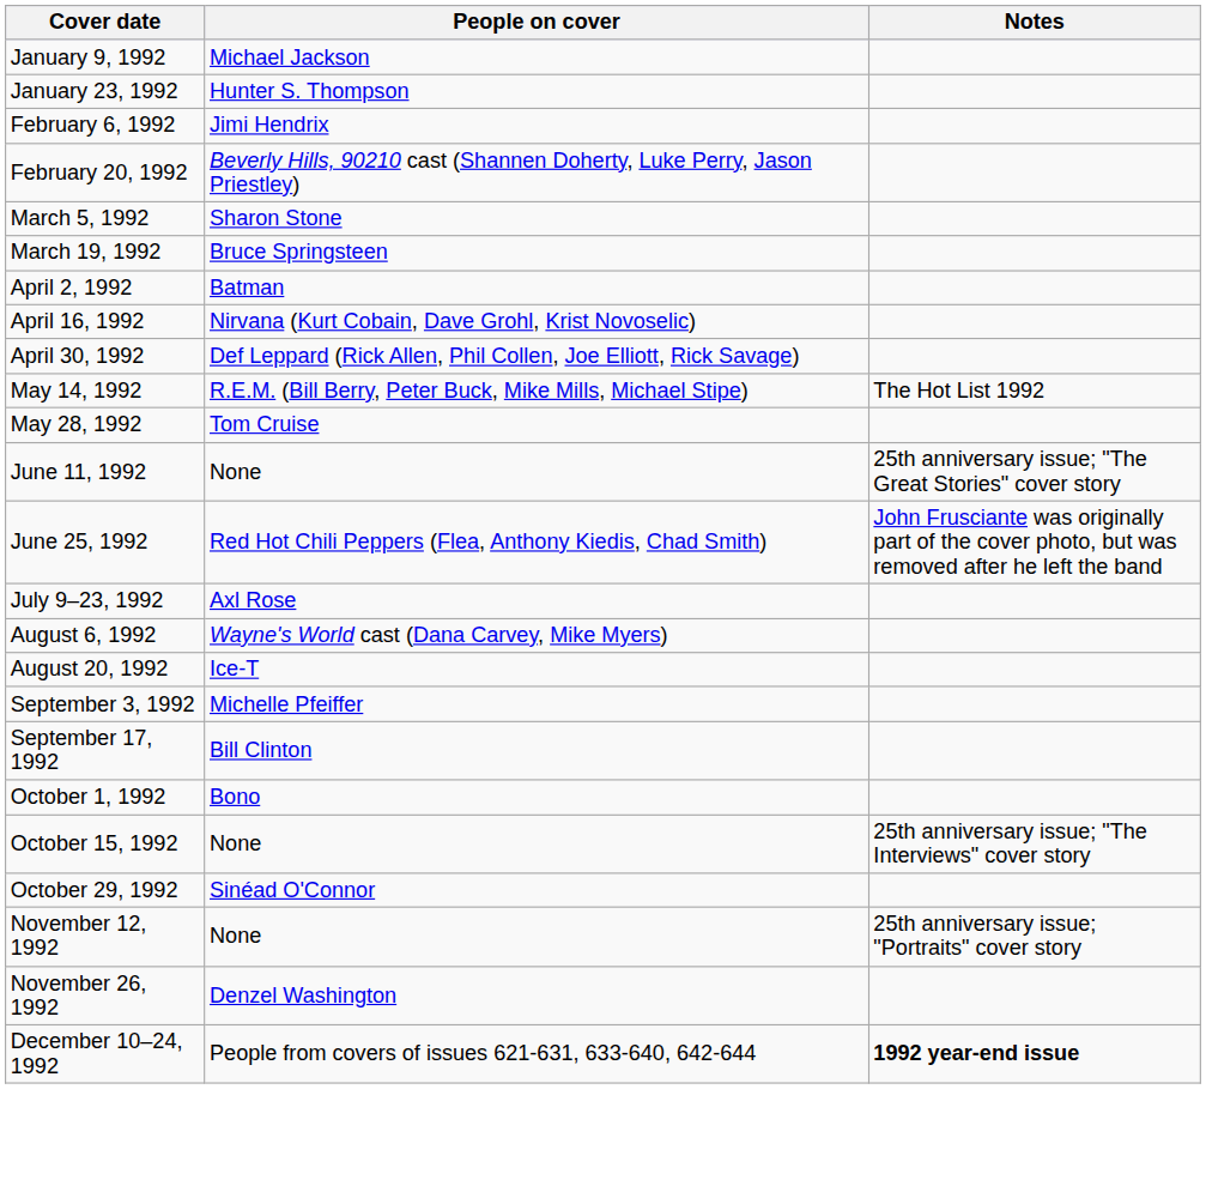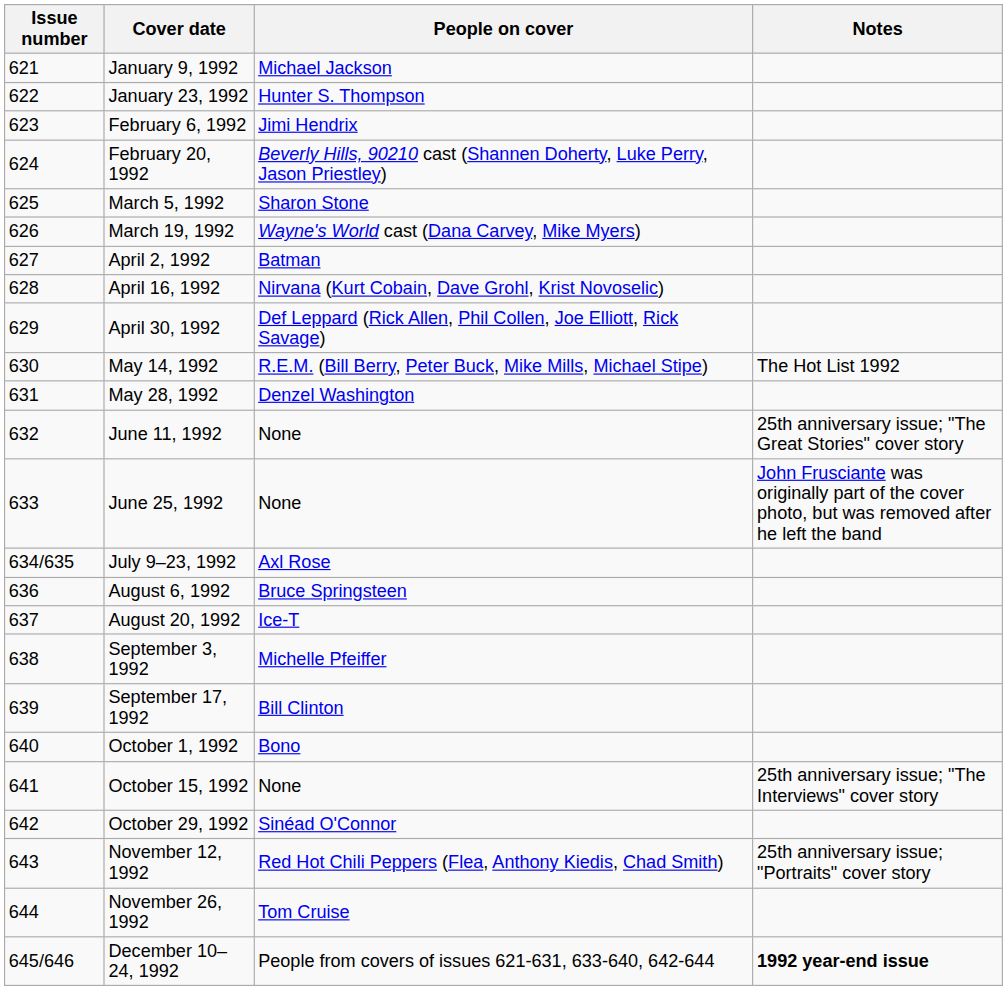 <table class="wikitable sortable" style="margin:auto;width:100%;">
 <tr style="background:#ccf;">
+<th style="width:10%;">Issue number</th>
 <th style="width:15%;">Cover date</th>
 <th style="width:50%;">People on cover</th>
 <th style="width:25%;">Notes</th>
 </tr>
 <tr>
+<td>621</td>
 <td>January 9, 1992</td>
 <td><a href='#'>Michael Jackson</a></td>
 <td></td>
 </tr>
 <tr>
+<td>622</td>
 <td>January 23, 1992</td>
 <td><a href='#'>Hunter S. Thompson</a></td>
 <td></td>
 </tr>
 <tr>
+<td>623</td>
 <td>February 6, 1992</td>
 <td><a href='#'>Jimi Hendrix</a></td>
 <td></td>
 </tr>
 <tr>
+<td>624</td>
 <td>February 20, 1992</td>
 <td><em><a href='#'>Beverly Hills, 90210</a></em> cast (<a href='#'>Shannen Doherty</a>, <a href='#'>Luke Perry</a>, <a href='#'>Jason Priestley</a>)</td>
 <td></td>
 </tr>
 <tr>
+<td>625</td>
 <td>March 5, 1992</td>
 <td><a href='#'>Sharon Stone</a></td>
 <td></td>
 </tr>
 <tr>
+<td>626</td>
 <td>March 19, 1992</td>
-<td><a href='#'>Bruce Springsteen</a></td>
+<td><em><a href='#'>Wayne's World</a></em> cast (<a href='#'>Dana Carvey</a>, <a href='#'>Mike Myers</a>)</td>
 <td></td>
 </tr>
 <tr>
+<td>627</td>
 <td>April 2, 1992</td>
 <td><a href='#'>Batman</a></td>
 <td></td>
 </tr>
 <tr>
+<td>628</td>
 <td>April 16, 1992</td>
 <td><a href='#'>Nirvana</a> (<a href='#'>Kurt Cobain</a>, <a href='#'>Dave Grohl</a>, <a href='#'>Krist Novoselic</a>)</td>
 <td></td>
 </tr>
 <tr>
+<td>629</td>
 <td>April 30, 1992</td>
 <td><a href='#'>Def Leppard</a> (<a href='#'>Rick Allen</a>, <a href='#'>Phil Collen</a>, <a href='#'>Joe Elliott</a>, <a href='#'>Rick Savage</a>)</td>
 <td></td>
 </tr>
 <tr>
+<td>630</td>
 <td>May 14, 1992</td>
 <td><a href='#'>R.E.M.</a> (<a href='#'>Bill Berry</a>, <a href='#'>Peter Buck</a>, <a href='#'>Mike Mills</a>, <a href='#'>Michael Stipe</a>)</td>
 <td>The Hot List 1992</td>
 </tr>
 <tr>
+<td>631</td>
 <td>May 28, 1992</td>
-<td><a href='#'>Tom Cruise</a></td>
+<td><a href='#'>Denzel Washington</a></td>
 <td></td>
 </tr>
 <tr>
+<td>632</td>
 <td>June 11, 1992</td>
 <td>None</td>
 <td>25th anniversary issue; "The Great Stories" cover story</td>
 </tr>
 <tr>
+<td>633</td>
 <td>June 25, 1992</td>
-<td><a href='#'>Red Hot Chili Peppers</a> (<a href='#'>Flea</a>, <a href='#'>Anthony Kiedis</a>, <a href='#'>Chad Smith</a>)</td>
+<td>None</td>
 <td><a href='#'>John Frusciante</a> was originally part of the cover photo, but was removed after he left the band</td>
 </tr>
 <tr>
+<td>634/635</td>
 <td>July 9–23, 1992</td>
 <td><a href='#'>Axl Rose</a></td>
 <td></td>
 </tr>
 <tr>
+<td>636</td>
 <td>August 6, 1992</td>
-<td><em><a href='#'>Wayne's World</a></em> cast (<a href='#'>Dana Carvey</a>, <a href='#'>Mike Myers</a>)</td>
+<td><a href='#'>Bruce Springsteen</a></td>
 <td></td>
 </tr>
 <tr>
+<td>637</td>
 <td>August 20, 1992</td>
 <td><a href='#'>Ice-T</a></td>
 <td></td>
 </tr>
 <tr>
+<td>638</td>
 <td>September 3, 1992</td>
 <td><a href='#'>Michelle Pfeiffer</a></td>
 <td></td>
 </tr>
 <tr>
+<td>639</td>
 <td>September 17, 1992</td>
 <td><a href='#'>Bill Clinton</a></td>
 <td></td>
 </tr>
 <tr>
+<td>640</td>
 <td>October 1, 1992</td>
 <td><a href='#'>Bono</a></td>
 <td></td>
 </tr>
 <tr>
+<td>641</td>
 <td>October 15, 1992</td>
 <td>None</td>
 <td>25th anniversary issue; "The Interviews" cover story</td>
 </tr>
 <tr>
+<td>642</td>
 <td>October 29, 1992</td>
 <td><a href='#'>Sinéad O'Connor</a></td>
 <td></td>
 </tr>
 <tr>
+<td>643</td>
 <td>November 12, 1992</td>
-<td>None</td>
+<td><a href='#'>Red Hot Chili Peppers</a> (<a href='#'>Flea</a>, <a href='#'>Anthony Kiedis</a>, <a href='#'>Chad Smith</a>)</td>
 <td>25th anniversary issue; "Portraits" cover story</td>
 </tr>
 <tr>
+<td>644</td>
 <td>November 26, 1992</td>
-<td><a href='#'>Denzel Washington</a></td>
+<td><a href='#'>Tom Cruise</a></td>
 <td></td>
 </tr>
 <tr>
+<td>645/646</td>
 <td>December 10–24, 1992</td>
 <td>People from covers of issues 621-631, 633-640, 642-644</td>
 <td><strong>1992 year-end issue</strong></td>
 </tr>
 </table>
